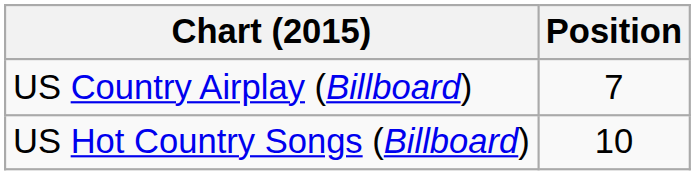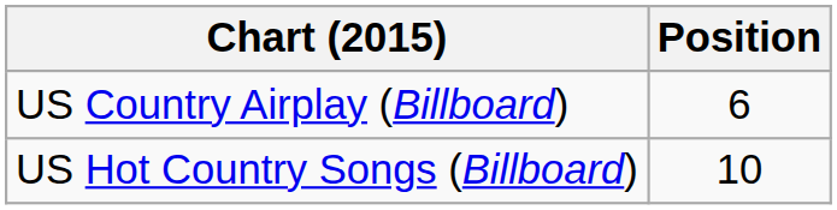 <table class="wikitable sortable">
 <tr>
 <th scope="col">Chart (2015)</th>
 <th scope="col">Position</th>
 </tr>
 <tr>
 <td>US <a href='#'>Country Airplay</a> (<em><a href='#'>Billboard</a></em>)</td>
-<td style="text-align:center;">7</td>
+<td style="text-align:center;">6</td>
 </tr>
 <tr>
 <td>US <a href='#'>Hot Country Songs</a> (<em><a href='#'>Billboard</a></em>)</td>
 <td style="text-align:center;">10</td>
 </tr>
 </table>
